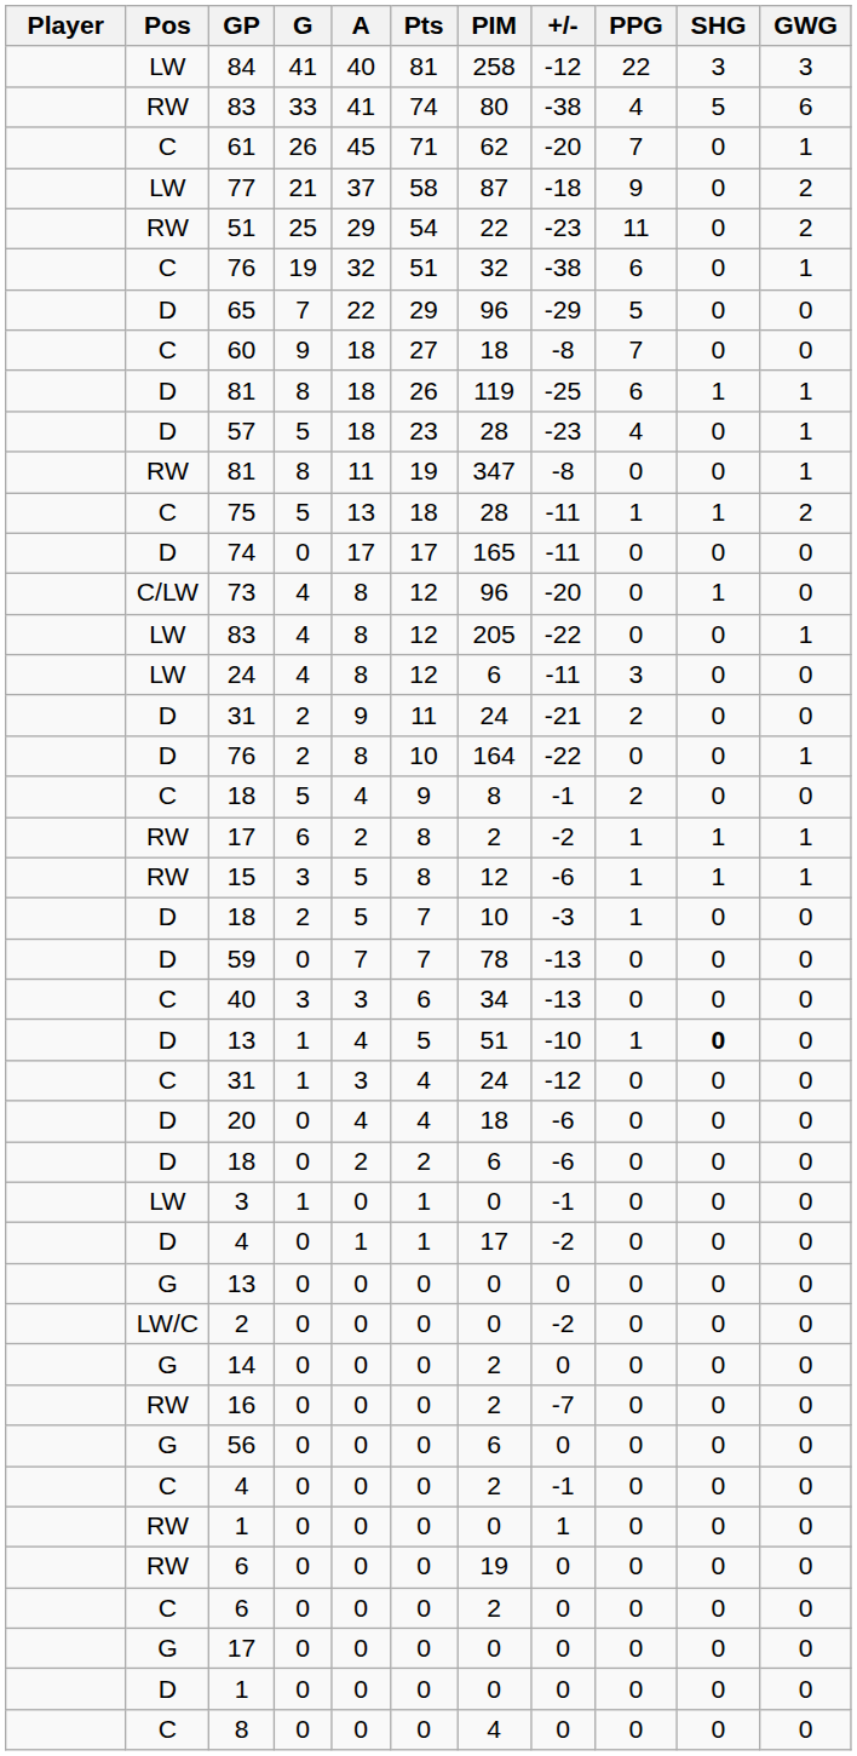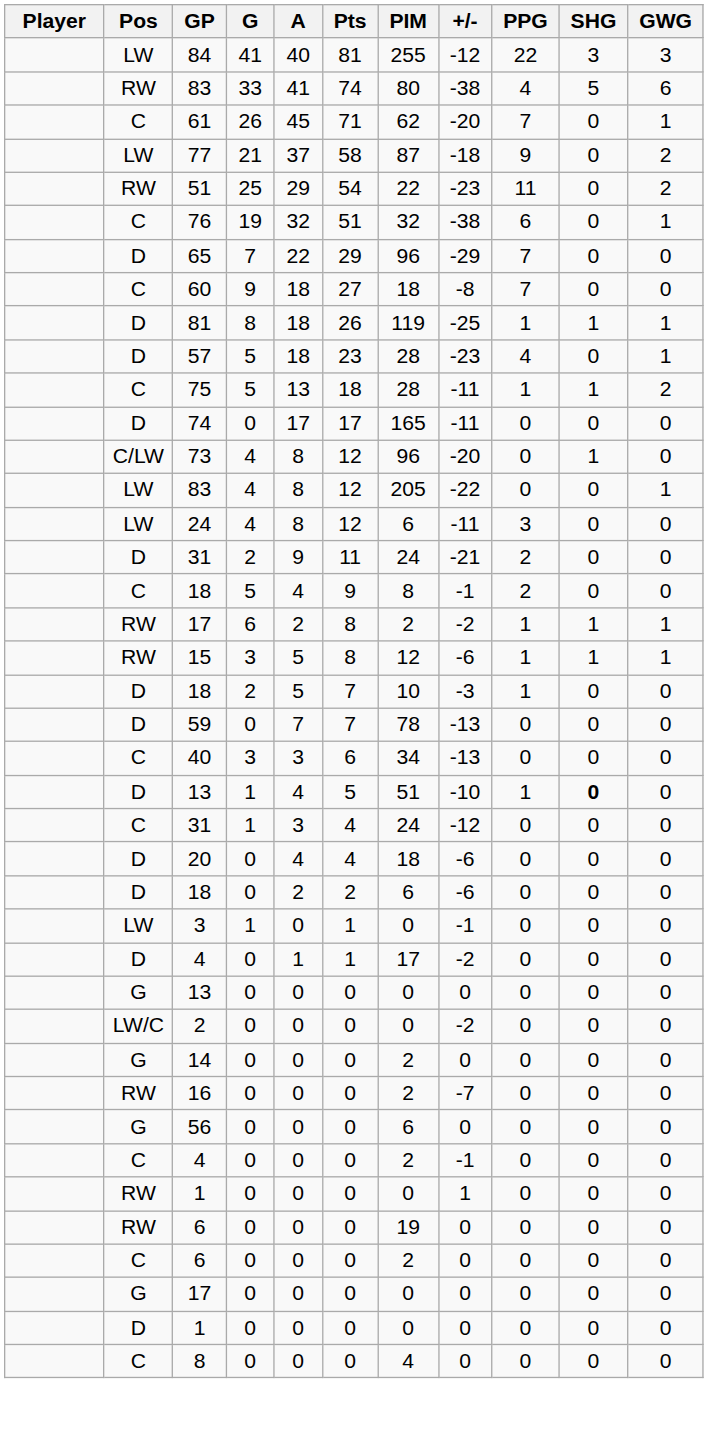 <table class="wikitable sortable" width="60%">
 <tr ALIGN="center">
 <th bgcolor="#DDDDFF" width="10%">Player</th>
 <th bgcolor="#DDDDFF" width="3%" title="Position">Pos</th>
 <th bgcolor="#DDDDFF" width="5%" title="Games played">GP</th>
 <th bgcolor="#DDDDFF" width="5%" title="Goals">G</th>
 <th bgcolor="#DDDDFF" width="5%" title="Assists">A</th>
 <th bgcolor="#DDDDFF" width="5%" title="Points">Pts</th>
 <th bgcolor="#DDDDFF" width="5%" title="Penalties in Minutes">PIM</th>
 <th bgcolor="#DDDDFF" width="5%" title="Plus/Minus">+/-</th>
 <th bgcolor="#DDDDFF" width="5%" title="Power Play Goals">PPG</th>
 <th bgcolor="#DDDDFF" width="5%" title="Short-handed Goals">SHG</th>
 <th bgcolor="#DDDDFF" width="5%" title="Game-winning Goals">GWG</th>
 </tr>
 <tr align="center">
 <td align="right"></td>
 <td>LW</td>
 <td>84</td>
 <td>41</td>
 <td>40</td>
 <td>81</td>
-<td>258</td>
+<td>255</td>
 <td>-12</td>
 <td>22</td>
 <td>3</td>
 <td>3</td>
 </tr>
 <tr align="center">
 <td align="right"></td>
 <td>RW</td>
 <td>83</td>
 <td>33</td>
 <td>41</td>
 <td>74</td>
 <td>80</td>
 <td>-38</td>
 <td>4</td>
 <td>5</td>
 <td>6</td>
 </tr>
 <tr align="center">
 <td align="right"></td>
 <td>C</td>
 <td>61</td>
 <td>26</td>
 <td>45</td>
 <td>71</td>
 <td>62</td>
 <td>-20</td>
 <td>7</td>
 <td>0</td>
 <td>1</td>
 </tr>
 <tr align="center">
 <td align="right"></td>
 <td>LW</td>
 <td>77</td>
 <td>21</td>
 <td>37</td>
 <td>58</td>
 <td>87</td>
 <td>-18</td>
 <td>9</td>
 <td>0</td>
 <td>2</td>
 </tr>
 <tr align="center">
 <td align="right"></td>
 <td>RW</td>
 <td>51</td>
 <td>25</td>
 <td>29</td>
 <td>54</td>
 <td>22</td>
 <td>-23</td>
 <td>11</td>
 <td>0</td>
 <td>2</td>
 </tr>
 <tr align="center">
 <td align="right"></td>
 <td>C</td>
 <td>76</td>
 <td>19</td>
 <td>32</td>
 <td>51</td>
 <td>32</td>
 <td>-38</td>
 <td>6</td>
 <td>0</td>
 <td>1</td>
 </tr>
 <tr align="center">
 <td align="right"></td>
 <td>D</td>
 <td>65</td>
 <td>7</td>
 <td>22</td>
 <td>29</td>
 <td>96</td>
 <td>-29</td>
-<td>5</td>
+<td>7</td>
 <td>0</td>
 <td>0</td>
 </tr>
 <tr align="center">
 <td align="right"></td>
 <td>C</td>
 <td>60</td>
 <td>9</td>
 <td>18</td>
 <td>27</td>
 <td>18</td>
 <td>-8</td>
 <td>7</td>
 <td>0</td>
 <td>0</td>
 </tr>
 <tr align="center">
 <td align="right"></td>
 <td>D</td>
 <td>81</td>
 <td>8</td>
 <td>18</td>
 <td>26</td>
 <td>119</td>
 <td>-25</td>
-<td>6</td>
+<td>1</td>
 <td>1</td>
 <td>1</td>
 </tr>
 <tr align="center">
 <td align="right"></td>
 <td>D</td>
 <td>57</td>
 <td>5</td>
 <td>18</td>
 <td>23</td>
 <td>28</td>
 <td>-23</td>
 <td>4</td>
-<td>0</td>
-<td>1</td>
-</tr>
-<tr align="center">
-<td align="right"></td>
-<td>RW</td>
-<td>81</td>
-<td>8</td>
-<td>11</td>
-<td>19</td>
-<td>347</td>
-<td>-8</td>
-<td>0</td>
 <td>0</td>
 <td>1</td>
 </tr>
 <tr align="center">
 <td align="right"></td>
 <td>C</td>
 <td>75</td>
 <td>5</td>
 <td>13</td>
 <td>18</td>
 <td>28</td>
 <td>-11</td>
 <td>1</td>
 <td>1</td>
 <td>2</td>
 </tr>
 <tr align="center">
 <td align="right"></td>
 <td>D</td>
 <td>74</td>
 <td>0</td>
 <td>17</td>
 <td>17</td>
 <td>165</td>
 <td>-11</td>
 <td>0</td>
 <td>0</td>
 <td>0</td>
 </tr>
 <tr align="center">
 <td align="right"></td>
 <td>C/LW</td>
 <td>73</td>
 <td>4</td>
 <td>8</td>
 <td>12</td>
 <td>96</td>
 <td>-20</td>
 <td>0</td>
 <td>1</td>
 <td>0</td>
 </tr>
 <tr align="center">
 <td align="right"></td>
 <td>LW</td>
 <td>83</td>
 <td>4</td>
 <td>8</td>
 <td>12</td>
 <td>205</td>
 <td>-22</td>
 <td>0</td>
 <td>0</td>
 <td>1</td>
 </tr>
 <tr align="center">
 <td align="right"></td>
 <td>LW</td>
 <td>24</td>
 <td>4</td>
 <td>8</td>
 <td>12</td>
 <td>6</td>
 <td>-11</td>
 <td>3</td>
 <td>0</td>
 <td>0</td>
 </tr>
 <tr align="center">
 <td align="right"></td>
 <td>D</td>
 <td>31</td>
 <td>2</td>
 <td>9</td>
 <td>11</td>
 <td>24</td>
 <td>-21</td>
 <td>2</td>
 <td>0</td>
 <td>0</td>
-</tr>
-<tr align="center">
-<td align="right"></td>
-<td>D</td>
-<td>76</td>
-<td>2</td>
-<td>8</td>
-<td>10</td>
-<td>164</td>
-<td>-22</td>
-<td>0</td>
-<td>0</td>
-<td>1</td>
 </tr>
 <tr align="center">
 <td align="right"></td>
 <td>C</td>
 <td>18</td>
 <td>5</td>
 <td>4</td>
 <td>9</td>
 <td>8</td>
 <td>-1</td>
 <td>2</td>
 <td>0</td>
 <td>0</td>
 </tr>
 <tr align="center">
 <td align="right"></td>
 <td>RW</td>
 <td>17</td>
 <td>6</td>
 <td>2</td>
 <td>8</td>
 <td>2</td>
 <td>-2</td>
 <td>1</td>
 <td>1</td>
 <td>1</td>
 </tr>
 <tr align="center">
 <td align="right"></td>
 <td>RW</td>
 <td>15</td>
 <td>3</td>
 <td>5</td>
 <td>8</td>
 <td>12</td>
 <td>-6</td>
 <td>1</td>
 <td>1</td>
 <td>1</td>
 </tr>
 <tr align="center">
 <td align="right"></td>
 <td>D</td>
 <td>18</td>
 <td>2</td>
 <td>5</td>
 <td>7</td>
 <td>10</td>
 <td>-3</td>
 <td>1</td>
 <td>0</td>
 <td>0</td>
 </tr>
 <tr align="center">
 <td align="right"></td>
 <td>D</td>
 <td>59</td>
 <td>0</td>
 <td>7</td>
 <td>7</td>
 <td>78</td>
 <td>-13</td>
 <td>0</td>
 <td>0</td>
 <td>0</td>
 </tr>
 <tr align="center">
 <td align="right"></td>
 <td>C</td>
 <td>40</td>
 <td>3</td>
 <td>3</td>
 <td>6</td>
 <td>34</td>
 <td>-13</td>
 <td>0</td>
 <td>0</td>
 <td>0</td>
 </tr>
 <tr align="center">
 <td align="right"></td>
 <td>D</td>
 <td>13</td>
 <td>1</td>
 <td>4</td>
 <td>5</td>
 <td>51</td>
 <td>-10</td>
 <td>1</td>
 <td><strong>0</strong></td>
 <td>0</td>
 </tr>
 <tr align="center">
 <td align="right"></td>
 <td>C</td>
 <td>31</td>
 <td>1</td>
 <td>3</td>
 <td>4</td>
 <td>24</td>
 <td>-12</td>
 <td>0</td>
 <td>0</td>
 <td>0</td>
 </tr>
 <tr align="center">
 <td align="right"></td>
 <td>D</td>
 <td>20</td>
 <td>0</td>
 <td>4</td>
 <td>4</td>
 <td>18</td>
 <td>-6</td>
 <td>0</td>
 <td>0</td>
 <td>0</td>
 </tr>
 <tr align="center">
 <td align="right"></td>
 <td>D</td>
 <td>18</td>
 <td>0</td>
 <td>2</td>
 <td>2</td>
 <td>6</td>
 <td>-6</td>
 <td>0</td>
 <td>0</td>
 <td>0</td>
 </tr>
 <tr align="center">
 <td align="right"></td>
 <td>LW</td>
 <td>3</td>
 <td>1</td>
 <td>0</td>
 <td>1</td>
 <td>0</td>
 <td>-1</td>
 <td>0</td>
 <td>0</td>
 <td>0</td>
 </tr>
 <tr align="center">
 <td align="right"></td>
 <td>D</td>
 <td>4</td>
 <td>0</td>
 <td>1</td>
 <td>1</td>
 <td>17</td>
 <td>-2</td>
 <td>0</td>
 <td>0</td>
 <td>0</td>
 </tr>
 <tr align="center">
 <td align="right"></td>
 <td>G</td>
 <td>13</td>
 <td>0</td>
 <td>0</td>
 <td>0</td>
 <td>0</td>
 <td>0</td>
 <td>0</td>
 <td>0</td>
 <td>0</td>
 </tr>
 <tr align="center">
 <td align="right"></td>
 <td>LW/C</td>
 <td>2</td>
 <td>0</td>
 <td>0</td>
 <td>0</td>
 <td>0</td>
 <td>-2</td>
 <td>0</td>
 <td>0</td>
 <td>0</td>
 </tr>
 <tr align="center">
 <td align="right"></td>
 <td>G</td>
 <td>14</td>
 <td>0</td>
 <td>0</td>
 <td>0</td>
 <td>2</td>
 <td>0</td>
 <td>0</td>
 <td>0</td>
 <td>0</td>
 </tr>
 <tr align="center">
 <td align="right"></td>
 <td>RW</td>
 <td>16</td>
 <td>0</td>
 <td>0</td>
 <td>0</td>
 <td>2</td>
 <td>-7</td>
 <td>0</td>
 <td>0</td>
 <td>0</td>
 </tr>
 <tr align="center">
 <td align="right"></td>
 <td>G</td>
 <td>56</td>
 <td>0</td>
 <td>0</td>
 <td>0</td>
 <td>6</td>
 <td>0</td>
 <td>0</td>
 <td>0</td>
 <td>0</td>
 </tr>
 <tr align="center">
 <td align="right"></td>
 <td>C</td>
 <td>4</td>
 <td>0</td>
 <td>0</td>
 <td>0</td>
 <td>2</td>
 <td>-1</td>
 <td>0</td>
 <td>0</td>
 <td>0</td>
 </tr>
 <tr align="center">
 <td align="right"></td>
 <td>RW</td>
 <td>1</td>
 <td>0</td>
 <td>0</td>
 <td>0</td>
 <td>0</td>
 <td>1</td>
 <td>0</td>
 <td>0</td>
 <td>0</td>
 </tr>
 <tr align="center">
 <td align="right"></td>
 <td>RW</td>
 <td>6</td>
 <td>0</td>
 <td>0</td>
 <td>0</td>
 <td>19</td>
 <td>0</td>
 <td>0</td>
 <td>0</td>
 <td>0</td>
 </tr>
 <tr align="center">
 <td align="right"></td>
 <td>C</td>
 <td>6</td>
 <td>0</td>
 <td>0</td>
 <td>0</td>
 <td>2</td>
 <td>0</td>
 <td>0</td>
 <td>0</td>
 <td>0</td>
 </tr>
 <tr align="center">
 <td align="right"></td>
 <td>G</td>
 <td>17</td>
 <td>0</td>
 <td>0</td>
 <td>0</td>
 <td>0</td>
 <td>0</td>
 <td>0</td>
 <td>0</td>
 <td>0</td>
 </tr>
 <tr align="center">
 <td align="right"></td>
 <td>D</td>
 <td>1</td>
 <td>0</td>
 <td>0</td>
 <td>0</td>
 <td>0</td>
 <td>0</td>
 <td>0</td>
 <td>0</td>
 <td>0</td>
 </tr>
 <tr align="center">
 <td align="right"></td>
 <td>C</td>
 <td>8</td>
 <td>0</td>
 <td>0</td>
 <td>0</td>
 <td>4</td>
 <td>0</td>
 <td>0</td>
 <td>0</td>
 <td>0</td>
 </tr>
 </table>
